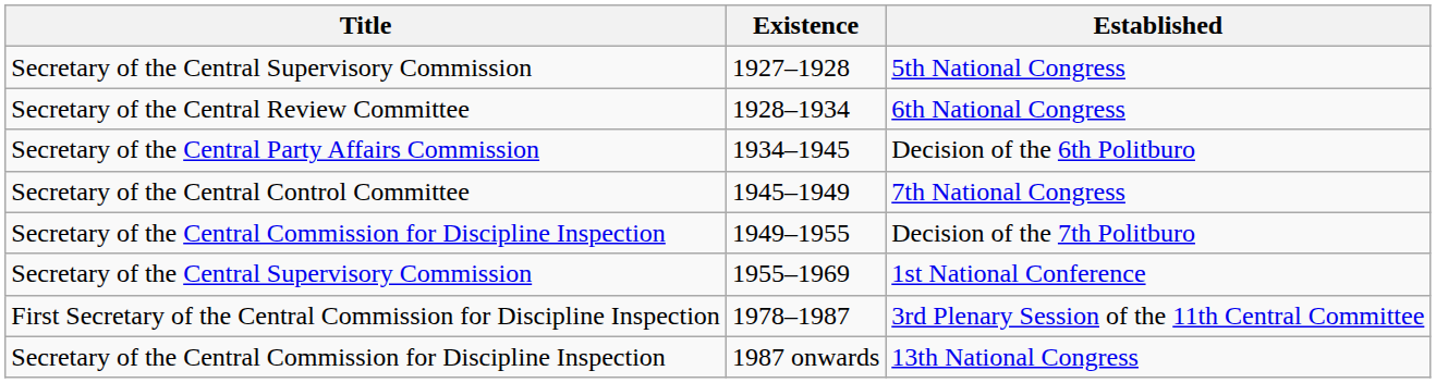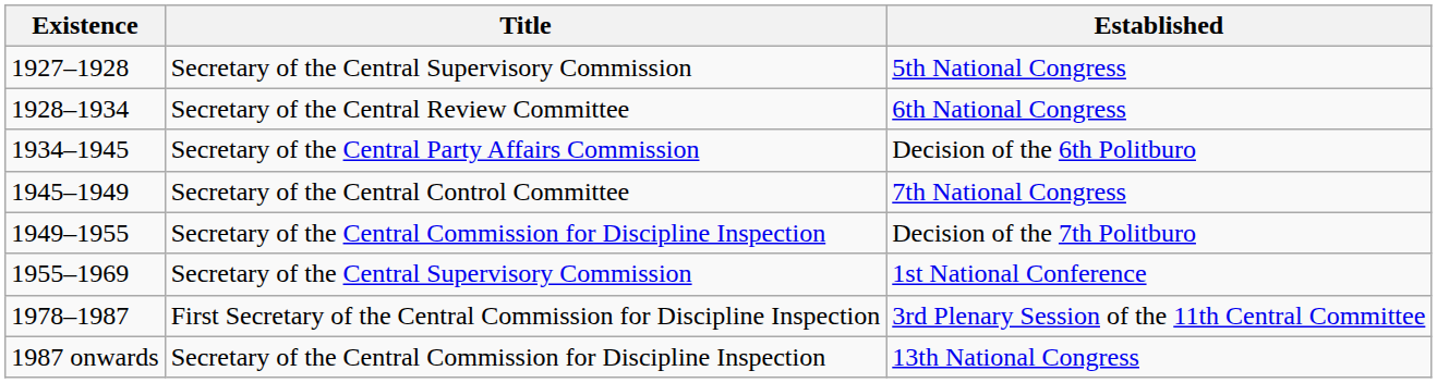 <table class="wikitable sortable">
 <tr>
+<th scope=col>Existence</th>
 <th scope=col>Title</th>
-<th scope=col>Existence</th>
 <th scope=col>Established</th>
 </tr>
 <tr>
+<td>1927–1928</td>
 <td>Secretary of the Central Supervisory Commission</td>
-<td>1927–1928</td>
 <td><a href='#'>5th National Congress</a></td>
 </tr>
 <tr>
+<td>1928–1934</td>
 <td>Secretary of the Central Review Committee</td>
-<td>1928–1934</td>
 <td><a href='#'>6th National Congress</a></td>
 </tr>
 <tr>
+<td>1934–1945</td>
 <td>Secretary of the <a href='#'>Central Party Affairs Commission</a></td>
-<td>1934–1945</td>
 <td>Decision of the <a href='#'>6th Politburo</a></td>
 </tr>
 <tr>
+<td>1945–1949</td>
 <td>Secretary of the Central Control Committee</td>
-<td>1945–1949</td>
 <td><a href='#'>7th National Congress</a></td>
 </tr>
 <tr>
+<td>1949–1955</td>
 <td>Secretary of the <a href='#'>Central Commission for Discipline Inspection</a></td>
-<td>1949–1955</td>
 <td>Decision of the <a href='#'>7th Politburo</a></td>
 </tr>
 <tr>
+<td>1955–1969</td>
 <td>Secretary of the <a href='#'>Central Supervisory Commission</a></td>
-<td>1955–1969</td>
 <td><a href='#'>1st National Conference</a></td>
 </tr>
 <tr>
+<td>1978–1987</td>
 <td>First Secretary of the Central Commission for Discipline Inspection</td>
-<td>1978–1987</td>
 <td><a href='#'>3rd Plenary Session</a> of the <a href='#'>11th Central Committee</a></td>
 </tr>
 <tr>
+<td>1987 onwards</td>
 <td>Secretary of the Central Commission for Discipline Inspection</td>
-<td>1987 onwards</td>
 <td><a href='#'>13th National Congress</a></td>
 </tr>
 </table>
